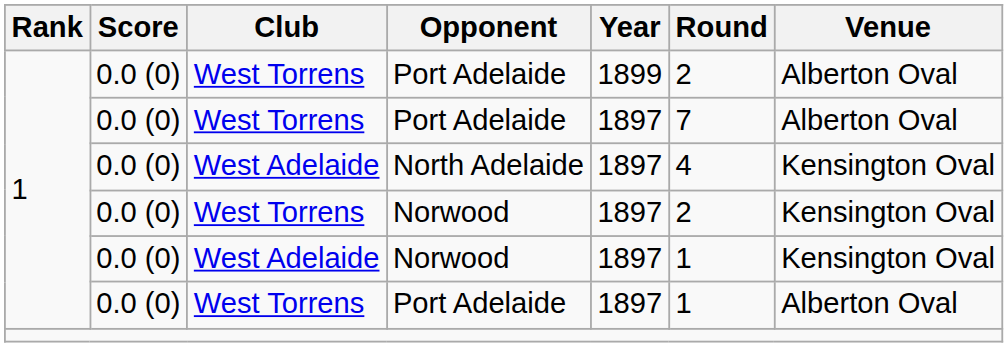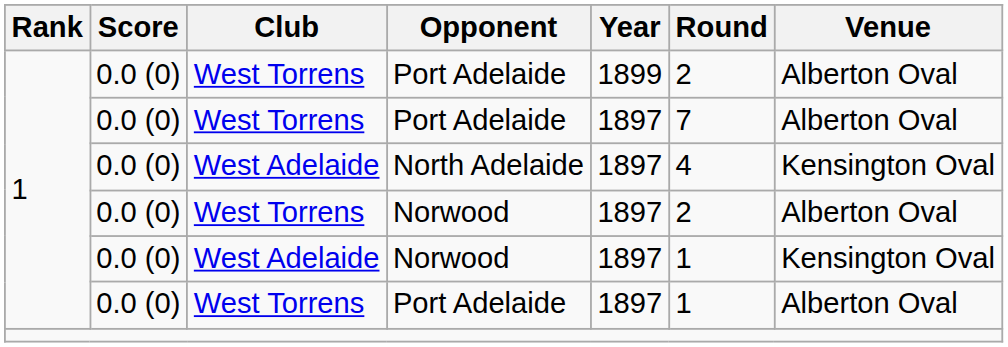 <table class="wikitable">
 <tr>
 <th>Rank</th>
 <th>Score</th>
 <th>Club</th>
 <th>Opponent</th>
 <th>Year</th>
 <th>Round</th>
 <th>Venue</th>
 </tr>
 <tr>
 <td rowspan="6">1</td>
 <td>0.0 (0)</td>
 <td><a href='#'>West Torrens</a></td>
 <td>Port Adelaide</td>
 <td>1899</td>
 <td>2</td>
 <td>Alberton Oval</td>
 </tr>
 <tr>
 <td>0.0 (0)</td>
 <td><a href='#'>West Torrens</a></td>
 <td>Port Adelaide</td>
 <td>1897</td>
 <td>7</td>
 <td>Alberton Oval</td>
 </tr>
 <tr>
 <td>0.0 (0)</td>
 <td><a href='#'>West Adelaide</a></td>
 <td>North Adelaide</td>
 <td>1897</td>
 <td>4</td>
 <td>Kensington Oval</td>
 </tr>
 <tr>
 <td>0.0 (0)</td>
 <td><a href='#'>West Torrens</a></td>
 <td>Norwood</td>
 <td>1897</td>
 <td>2</td>
-<td>Kensington Oval</td>
+<td>Alberton Oval</td>
 </tr>
 <tr>
 <td>0.0 (0)</td>
 <td><a href='#'>West Adelaide</a></td>
 <td>Norwood</td>
 <td>1897</td>
 <td>1</td>
 <td>Kensington Oval</td>
 </tr>
 <tr>
 <td>0.0 (0)</td>
 <td><a href='#'>West Torrens</a></td>
 <td>Port Adelaide</td>
 <td>1897</td>
 <td>1</td>
 <td>Alberton Oval</td>
 </tr>
 <tr>
 <td colspan="7"></td>
 </tr>
 </table>
